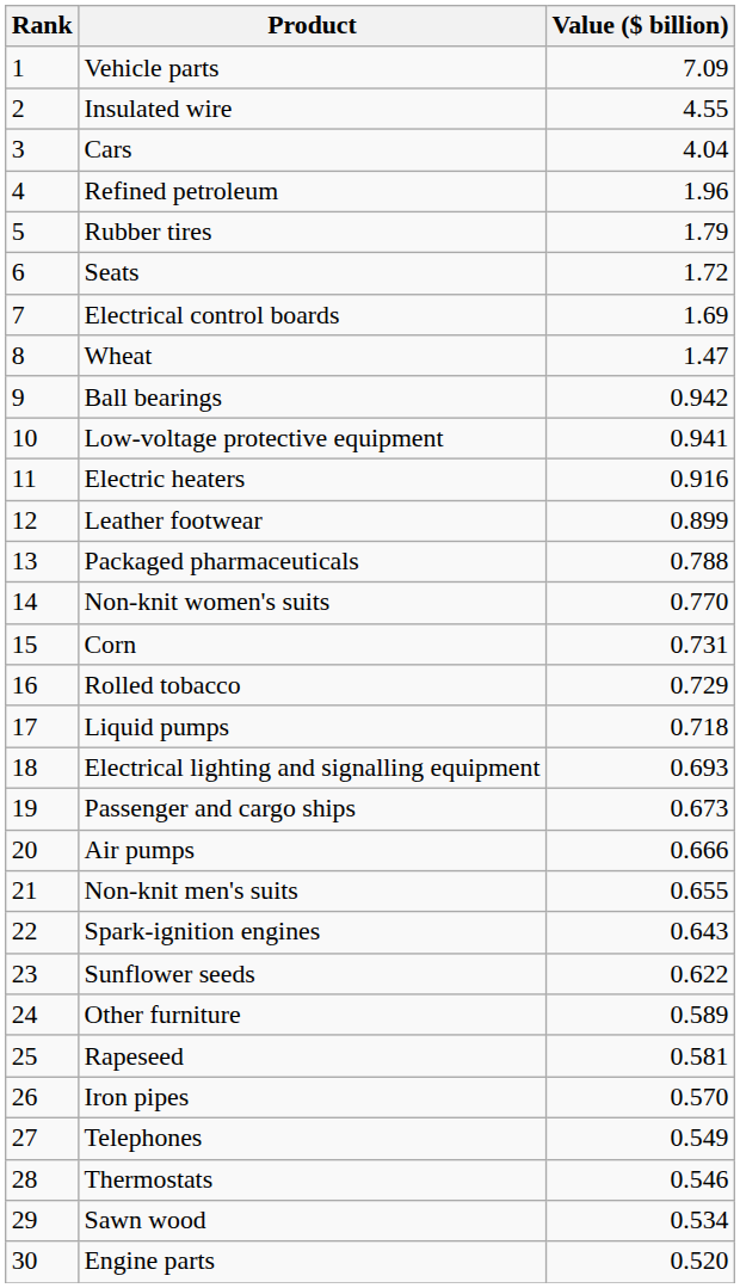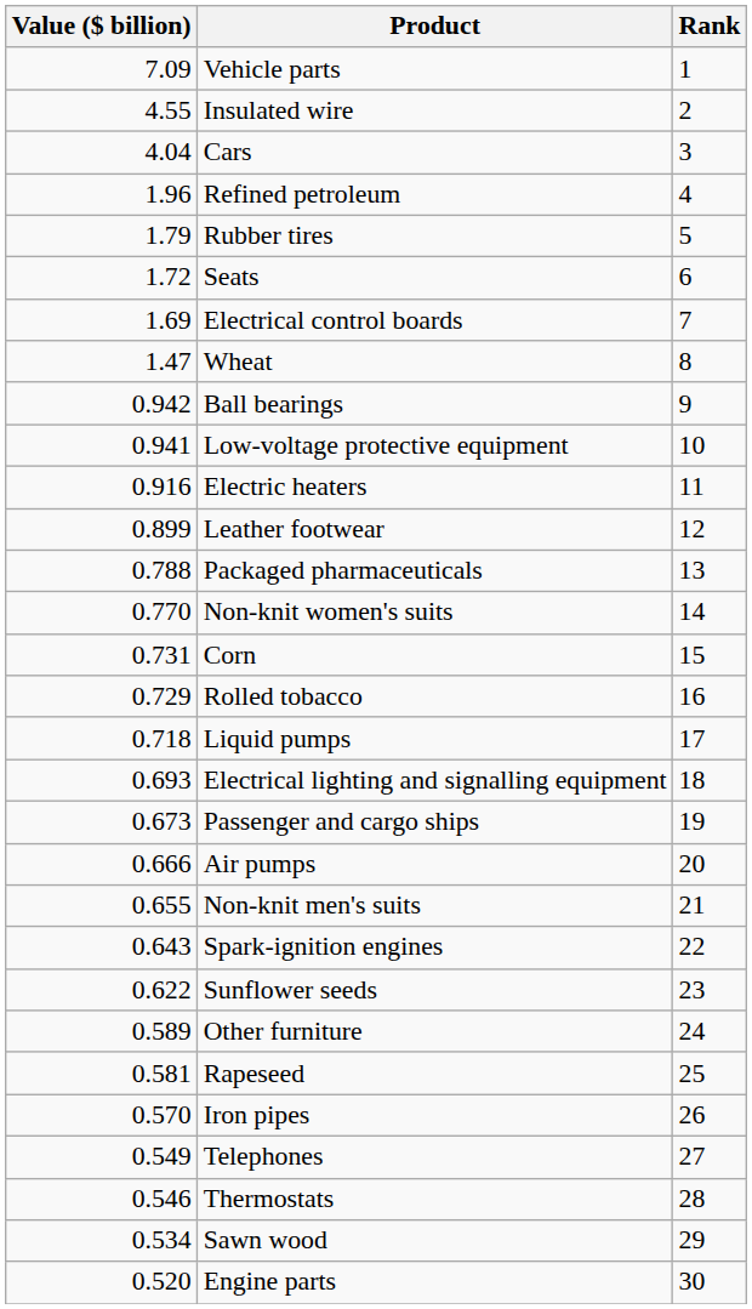 <table class="wikitable sortable plainrowheaders">
 <tr>
+<th scope="col">Value ($ billion)</th>
+<th scope="col">Product</th>
 <th scope="col">Rank</th>
-<th scope="col">Product</th>
-<th scope="col">Value ($ billion)</th>
 </tr>
 <tr>
+<td style="text-align:right;">7.09</td>
+<td>Vehicle parts</td>
 <td>1</td>
-<td>Vehicle parts</td>
-<td style="text-align:right;">7.09</td>
 </tr>
 <tr>
+<td style="text-align:right;">4.55</td>
+<td>Insulated wire</td>
 <td>2</td>
-<td>Insulated wire</td>
-<td style="text-align:right;">4.55</td>
 </tr>
 <tr>
+<td style="text-align:right;">4.04</td>
+<td>Cars</td>
 <td>3</td>
-<td>Cars</td>
-<td style="text-align:right;">4.04</td>
 </tr>
 <tr>
+<td style="text-align:right;">1.96</td>
+<td>Refined petroleum</td>
 <td>4</td>
-<td>Refined petroleum</td>
-<td style="text-align:right;">1.96</td>
 </tr>
 <tr>
+<td style="text-align:right;">1.79</td>
+<td>Rubber tires</td>
 <td>5</td>
-<td>Rubber tires</td>
-<td style="text-align:right;">1.79</td>
 </tr>
 <tr>
+<td style="text-align:right;">1.72</td>
+<td>Seats</td>
 <td>6</td>
-<td>Seats</td>
-<td style="text-align:right;">1.72</td>
 </tr>
 <tr>
+<td style="text-align:right;">1.69</td>
+<td>Electrical control boards</td>
 <td>7</td>
-<td>Electrical control boards</td>
-<td style="text-align:right;">1.69</td>
 </tr>
 <tr>
+<td style="text-align:right;">1.47</td>
+<td>Wheat</td>
 <td>8</td>
-<td>Wheat</td>
-<td style="text-align:right;">1.47</td>
 </tr>
 <tr>
+<td style="text-align:right;">0.942</td>
+<td>Ball bearings</td>
 <td>9</td>
-<td>Ball bearings</td>
-<td style="text-align:right;">0.942</td>
 </tr>
 <tr>
+<td style="text-align:right;">0.941</td>
+<td>Low-voltage protective equipment</td>
 <td>10</td>
-<td>Low-voltage protective equipment</td>
-<td style="text-align:right;">0.941</td>
 </tr>
 <tr>
+<td style="text-align:right;">0.916</td>
+<td>Electric heaters</td>
 <td>11</td>
-<td>Electric heaters</td>
-<td style="text-align:right;">0.916</td>
 </tr>
 <tr>
+<td style="text-align:right;">0.899</td>
+<td>Leather footwear</td>
 <td>12</td>
-<td>Leather footwear</td>
-<td style="text-align:right;">0.899</td>
 </tr>
 <tr>
+<td style="text-align:right;">0.788</td>
+<td>Packaged pharmaceuticals</td>
 <td>13</td>
-<td>Packaged pharmaceuticals</td>
-<td style="text-align:right;">0.788</td>
 </tr>
 <tr>
+<td style="text-align:right;">0.770</td>
+<td>Non-knit women's suits</td>
 <td>14</td>
-<td>Non-knit women's suits</td>
-<td style="text-align:right;">0.770</td>
 </tr>
 <tr>
+<td style="text-align:right;">0.731</td>
+<td>Corn</td>
 <td>15</td>
-<td>Corn</td>
-<td style="text-align:right;">0.731</td>
 </tr>
 <tr>
+<td style="text-align:right;">0.729</td>
+<td>Rolled tobacco</td>
 <td>16</td>
-<td>Rolled tobacco</td>
-<td style="text-align:right;">0.729</td>
 </tr>
 <tr>
+<td style="text-align:right;">0.718</td>
+<td>Liquid pumps</td>
 <td>17</td>
-<td>Liquid pumps</td>
-<td style="text-align:right;">0.718</td>
 </tr>
 <tr>
+<td style="text-align:right;">0.693</td>
+<td>Electrical lighting and signalling equipment</td>
 <td>18</td>
-<td>Electrical lighting and signalling equipment</td>
-<td style="text-align:right;">0.693</td>
 </tr>
 <tr>
+<td style="text-align:right;">0.673</td>
+<td>Passenger and cargo ships</td>
 <td>19</td>
-<td>Passenger and cargo ships</td>
-<td style="text-align:right;">0.673</td>
 </tr>
 <tr>
+<td style="text-align:right;">0.666</td>
+<td>Air pumps</td>
 <td>20</td>
-<td>Air pumps</td>
-<td style="text-align:right;">0.666</td>
 </tr>
 <tr>
+<td style="text-align:right;">0.655</td>
+<td>Non-knit men's suits</td>
 <td>21</td>
-<td>Non-knit men's suits</td>
-<td style="text-align:right;">0.655</td>
 </tr>
 <tr>
+<td style="text-align:right;">0.643</td>
+<td>Spark-ignition engines</td>
 <td>22</td>
-<td>Spark-ignition engines</td>
-<td style="text-align:right;">0.643</td>
 </tr>
 <tr>
+<td style="text-align:right;">0.622</td>
+<td>Sunflower seeds</td>
 <td>23</td>
-<td>Sunflower seeds</td>
-<td style="text-align:right;">0.622</td>
 </tr>
 <tr>
+<td style="text-align:right;">0.589</td>
+<td>Other furniture</td>
 <td>24</td>
-<td>Other furniture</td>
-<td style="text-align:right;">0.589</td>
 </tr>
 <tr>
+<td style="text-align:right;">0.581</td>
+<td>Rapeseed</td>
 <td>25</td>
-<td>Rapeseed</td>
-<td style="text-align:right;">0.581</td>
 </tr>
 <tr>
+<td style="text-align:right;">0.570</td>
+<td>Iron pipes</td>
 <td>26</td>
-<td>Iron pipes</td>
-<td style="text-align:right;">0.570</td>
 </tr>
 <tr>
+<td style="text-align:right;">0.549</td>
+<td>Telephones</td>
 <td>27</td>
-<td>Telephones</td>
-<td style="text-align:right;">0.549</td>
 </tr>
 <tr>
+<td style="text-align:right;">0.546</td>
+<td>Thermostats</td>
 <td>28</td>
-<td>Thermostats</td>
-<td style="text-align:right;">0.546</td>
 </tr>
 <tr>
+<td style="text-align:right;">0.534</td>
+<td>Sawn wood</td>
 <td>29</td>
-<td>Sawn wood</td>
-<td style="text-align:right;">0.534</td>
 </tr>
 <tr>
+<td style="text-align:right;">0.520</td>
+<td>Engine parts</td>
 <td>30</td>
-<td>Engine parts</td>
-<td style="text-align:right;">0.520</td>
 </tr>
 </table>
